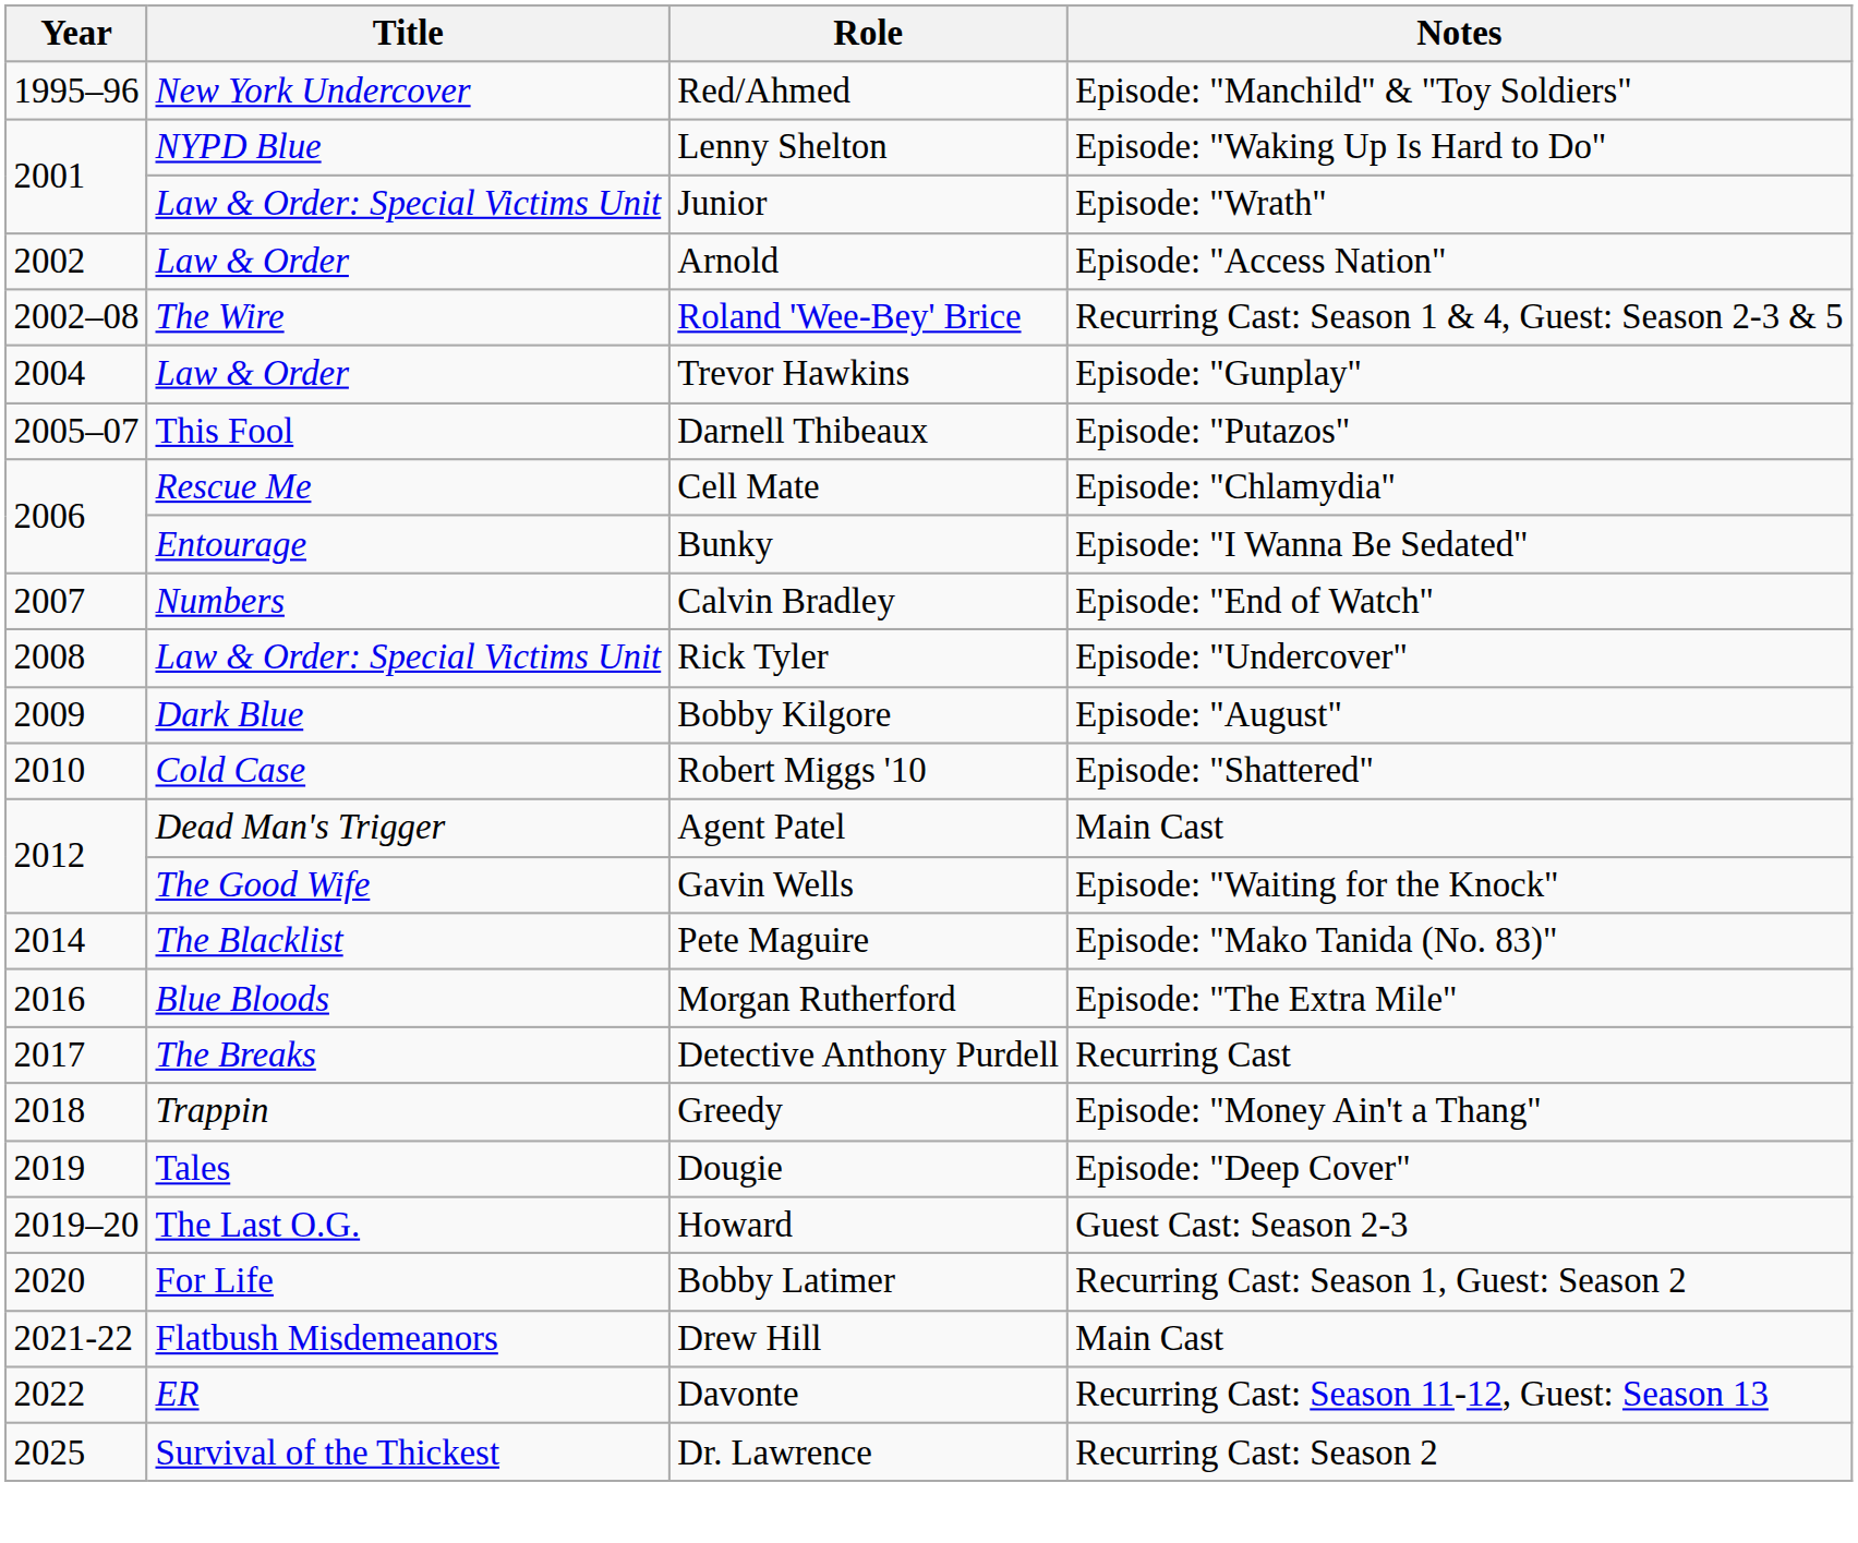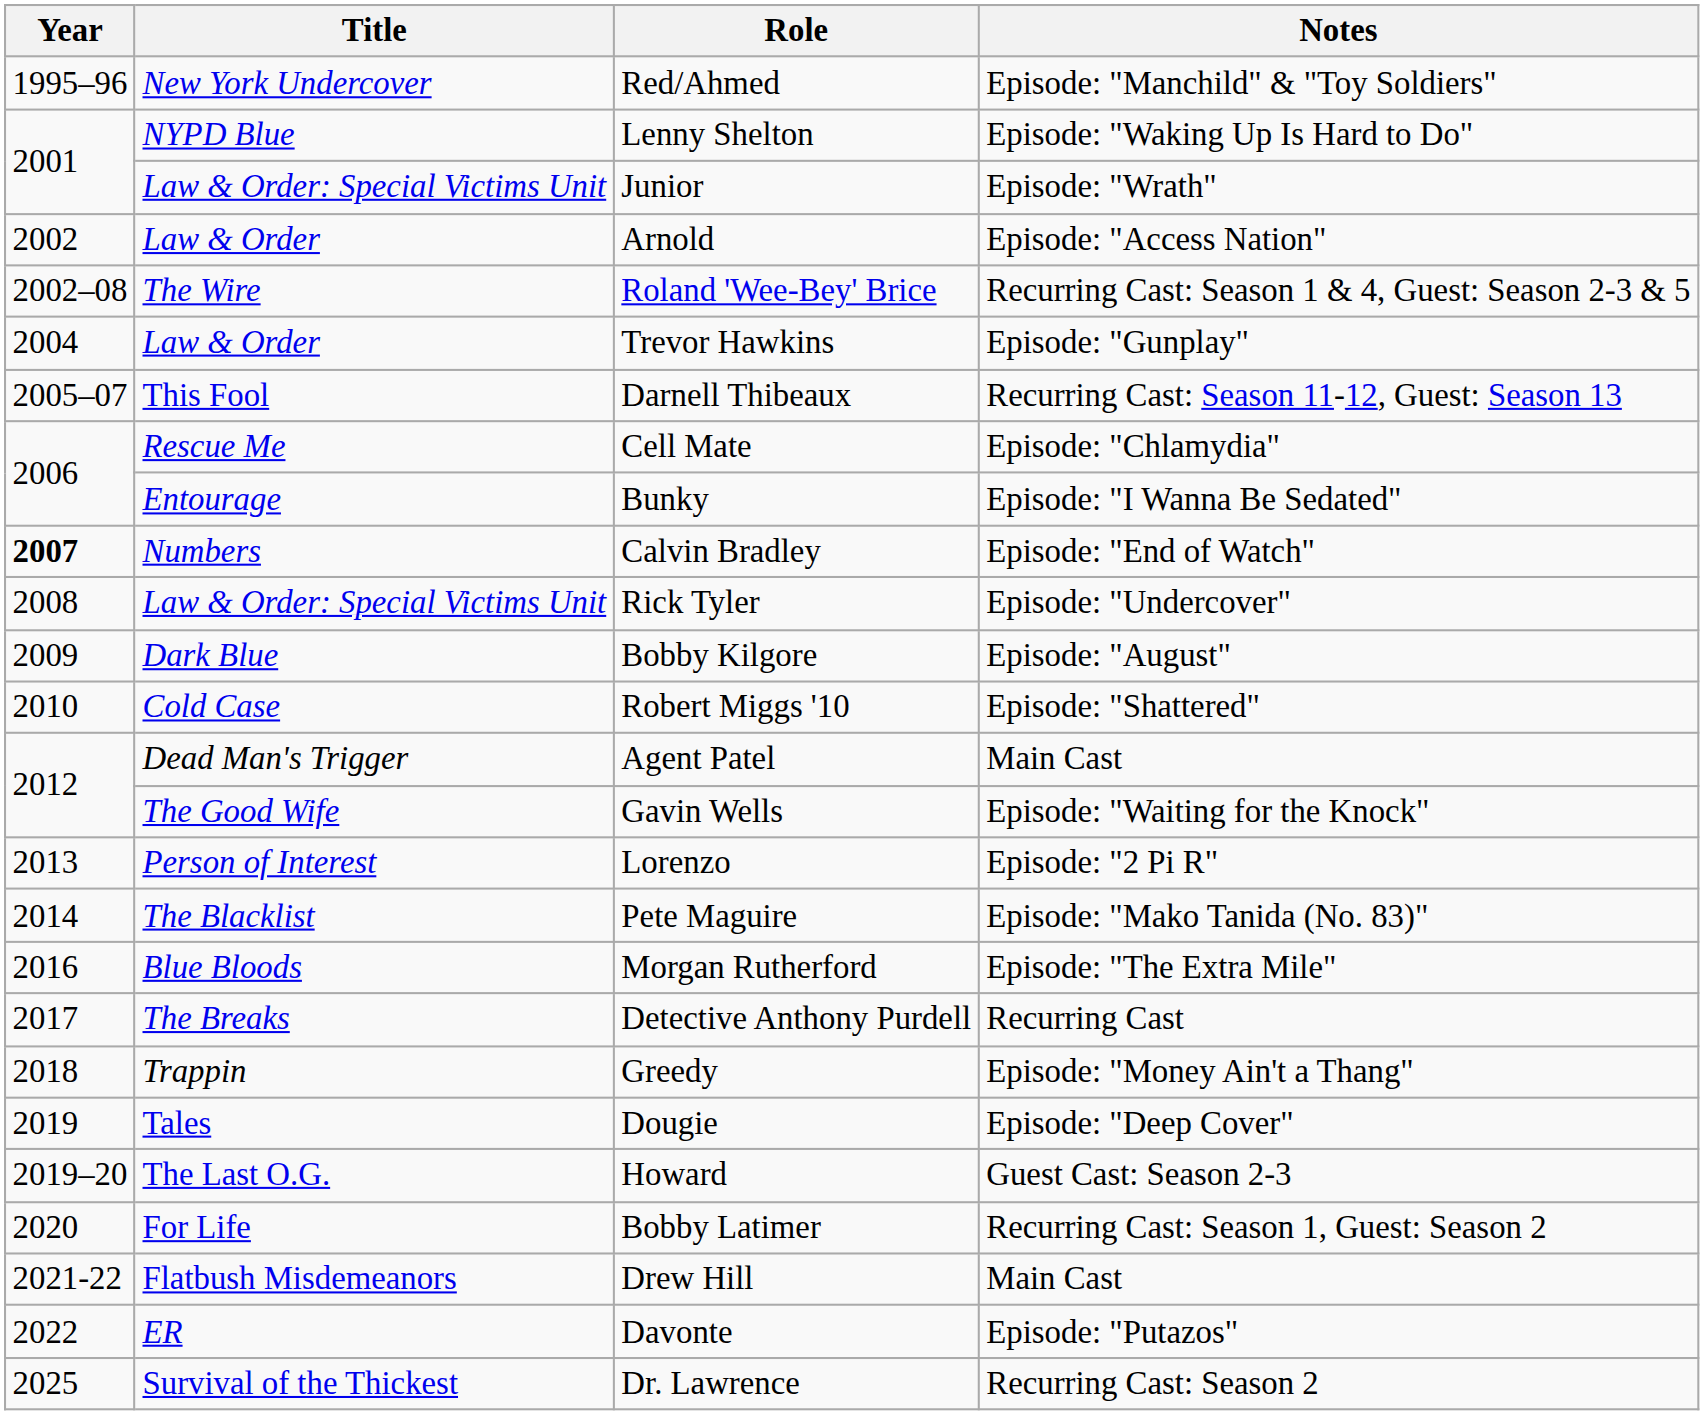 <table class="wikitable sortable">
 <tr>
 <th>Year</th>
 <th>Title</th>
 <th>Role</th>
 <th>Notes</th>
 </tr>
 <tr>
 <td>1995–96</td>
 <td><em><a href='#'>New York Undercover</a></em></td>
 <td>Red/Ahmed</td>
 <td>Episode: "Manchild" & "Toy Soldiers"</td>
 </tr>
 <tr>
 <td rowspan="2">2001</td>
 <td><em><a href='#'>NYPD Blue</a></em></td>
 <td>Lenny Shelton</td>
 <td>Episode: "Waking Up Is Hard to Do"</td>
 </tr>
 <tr>
 <td><em><a href='#'>Law & Order: Special Victims Unit</a></em></td>
 <td>Junior</td>
 <td>Episode: "Wrath"</td>
 </tr>
 <tr>
 <td>2002</td>
 <td><em><a href='#'>Law & Order</a></em></td>
 <td>Arnold</td>
 <td>Episode: "Access Nation"</td>
 </tr>
 <tr>
 <td>2002–08</td>
 <td><em><a href='#'>The Wire</a></em></td>
 <td><a href='#'>Roland 'Wee-Bey' Brice</a></td>
 <td>Recurring Cast: Season 1 & 4, Guest: Season 2-3 & 5</td>
 </tr>
 <tr>
 <td>2004</td>
 <td><em><a href='#'>Law & Order</a></em></td>
 <td>Trevor Hawkins</td>
 <td>Episode: "Gunplay"</td>
 </tr>
 <tr>
 <td>2005–07</td>
 <td></em><a href='#'>This Fool</a><em></td>
 <td>Darnell Thibeaux</td>
-<td>Episode: "Putazos"</td>
+<td>Recurring Cast: <a href='#'>Season 11</a>-<a href='#'>12</a>, Guest: <a href='#'>Season 13</a></td>
 </tr>
 <tr>
 <td rowspan="2">2006</td>
 <td><a href='#'><em>Rescue Me</em></a></td>
 <td>Cell Mate</td>
 <td>Episode: "Chlamydia"</td>
 </tr>
 <tr>
 <td><a href='#'><em>Entourage</em></a></td>
 <td>Bunky</td>
 <td>Episode: "I Wanna Be Sedated"</td>
 </tr>
 <tr>
-<td>2007</td>
+<td><strong>2007</strong></td>
 <td><a href='#'><em>Numbers</em></a></td>
 <td>Calvin Bradley</td>
 <td>Episode: "End of Watch"</td>
 </tr>
 <tr>
 <td>2008</td>
 <td><em><a href='#'>Law & Order: Special Victims Unit</a></em></td>
 <td>Rick Tyler</td>
 <td>Episode: "Undercover"</td>
 </tr>
 <tr>
 <td>2009</td>
 <td><a href='#'><em>Dark Blue</em></a></td>
 <td>Bobby Kilgore</td>
 <td>Episode: "August"</td>
 </tr>
 <tr>
 <td>2010</td>
 <td><em><a href='#'>Cold Case</a></em></td>
 <td>Robert Miggs '10</td>
 <td>Episode: "Shattered"</td>
 </tr>
 <tr>
 <td rowspan="2">2012</td>
 <td><em>Dead Man's Trigger</em></td>
 <td>Agent Patel</td>
 <td>Main Cast</td>
 </tr>
 <tr>
 <td><em><a href='#'>The Good Wife</a></em></td>
 <td>Gavin Wells</td>
 <td>Episode: "Waiting for the Knock"</td>
+</tr>
+<tr>
+<td>2013</td>
+<td><a href='#'><em>Person of Interest</em></a></td>
+<td>Lorenzo</td>
+<td>Episode: "2 Pi R"</td>
 </tr>
 <tr>
 <td>2014</td>
 <td><a href='#'><em>The Blacklist</em></a></td>
 <td>Pete Maguire</td>
 <td>Episode: "Mako Tanida (No. 83)"</td>
 </tr>
 <tr>
 <td>2016</td>
 <td><a href='#'><em>Blue Bloods</em></a></td>
 <td>Morgan Rutherford</td>
 <td>Episode: "The Extra Mile"</td>
 </tr>
 <tr>
 <td>2017</td>
 <td><a href='#'><em>The Breaks</em></a></td>
 <td>Detective Anthony Purdell</td>
 <td>Recurring Cast</td>
 </tr>
 <tr>
 <td>2018</td>
 <td><em>Trappin<strong></td>
 <td>Greedy</td>
 <td>Episode: "Money Ain't a Thang"</td>
 </tr>
 <tr>
 <td>2019</td>
 <td><a href='#'></em>Tales<em></a></td>
 <td>Dougie</td>
 <td>Episode: "Deep Cover"</td>
 </tr>
 <tr>
 <td>2019–20</td>
 <td></em><a href='#'>The Last O.G.</a><em></td>
 <td>Howard</td>
 <td>Guest Cast: Season 2-3</td>
 </tr>
 <tr>
 <td>2020</td>
 <td><a href='#'></em>For Life<em></a></td>
 <td>Bobby Latimer</td>
 <td>Recurring Cast: Season 1, Guest: Season 2</td>
 </tr>
 <tr>
 <td>2021-22</td>
 <td></em><a href='#'>Flatbush Misdemeanors</a><em></td>
 <td>Drew Hill</td>
 <td>Main Cast</td>
 </tr>
 <tr>
 <td>2022</td>
 <td><a href='#'><em>ER</em></a></td>
 <td>Davonte</td>
-<td>Recurring Cast: <a href='#'>Season 11</a>-<a href='#'>12</a>, Guest: <a href='#'>Season 13</a></td>
+<td>Episode: "Putazos"</td>
 </tr>
 <tr>
 <td>2025</td>
 <td></em><a href='#'>Survival of the Thickest</a><em></td>
 <td>Dr. Lawrence</td>
 <td>Recurring Cast: Season 2</td>
 </tr>
 </table>
